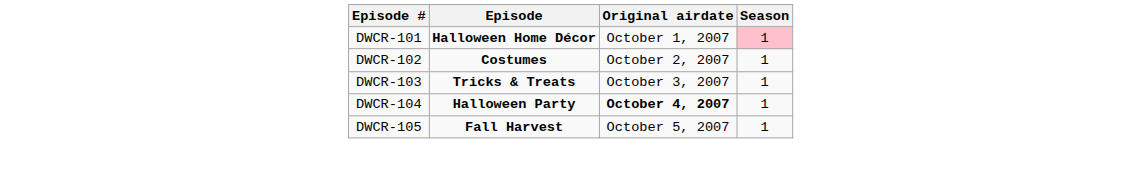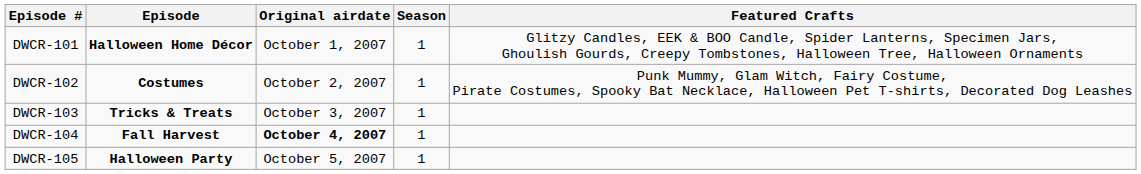 <table class="wikitable" style="margin:1em auto; text-align:center;">
 <tr>
 <th>Episode #</th>
 <th>Episode</th>
 <th>Original airdate</th>
 <th>Season</th>
+<th>Featured Crafts</th>
 </tr>
 <tr>
 <td>DWCR-101</td>
 <td><strong>Halloween Home Décor</strong></td>
 <td>October 1, 2007</td>
-<td style="background: pink;">1</td>
+<td>1</td>
+<td>Glitzy Candles, EEK & BOO Candle, Spider Lanterns, Specimen Jars,<br>Ghoulish Gourds, Creepy Tombstones, Halloween Tree, Halloween Ornaments</td>
 </tr>
 <tr>
 <td>DWCR-102</td>
 <td><strong>Costumes</strong></td>
 <td>October 2, 2007</td>
 <td>1</td>
+<td>Punk Mummy, Glam Witch, Fairy Costume,<br>Pirate Costumes, Spooky Bat Necklace, Halloween Pet T-shirts, Decorated Dog Leashes</td>
 </tr>
 <tr>
 <td>DWCR-103</td>
 <td><strong>Tricks & Treats</strong></td>
 <td>October 3, 2007</td>
 <td>1</td>
+<td></td>
 </tr>
 <tr>
 <td>DWCR-104</td>
-<td><strong>Halloween Party</strong></td>
+<td><strong>Fall Harvest</strong></td>
 <td><strong>October 4, 2007</strong></td>
 <td>1</td>
+<td></td>
 </tr>
 <tr>
 <td>DWCR-105</td>
-<td><strong>Fall Harvest</strong></td>
+<td><strong>Halloween Party</strong></td>
 <td>October 5, 2007</td>
 <td>1</td>
+<td></td>
 </tr>
 </table>
